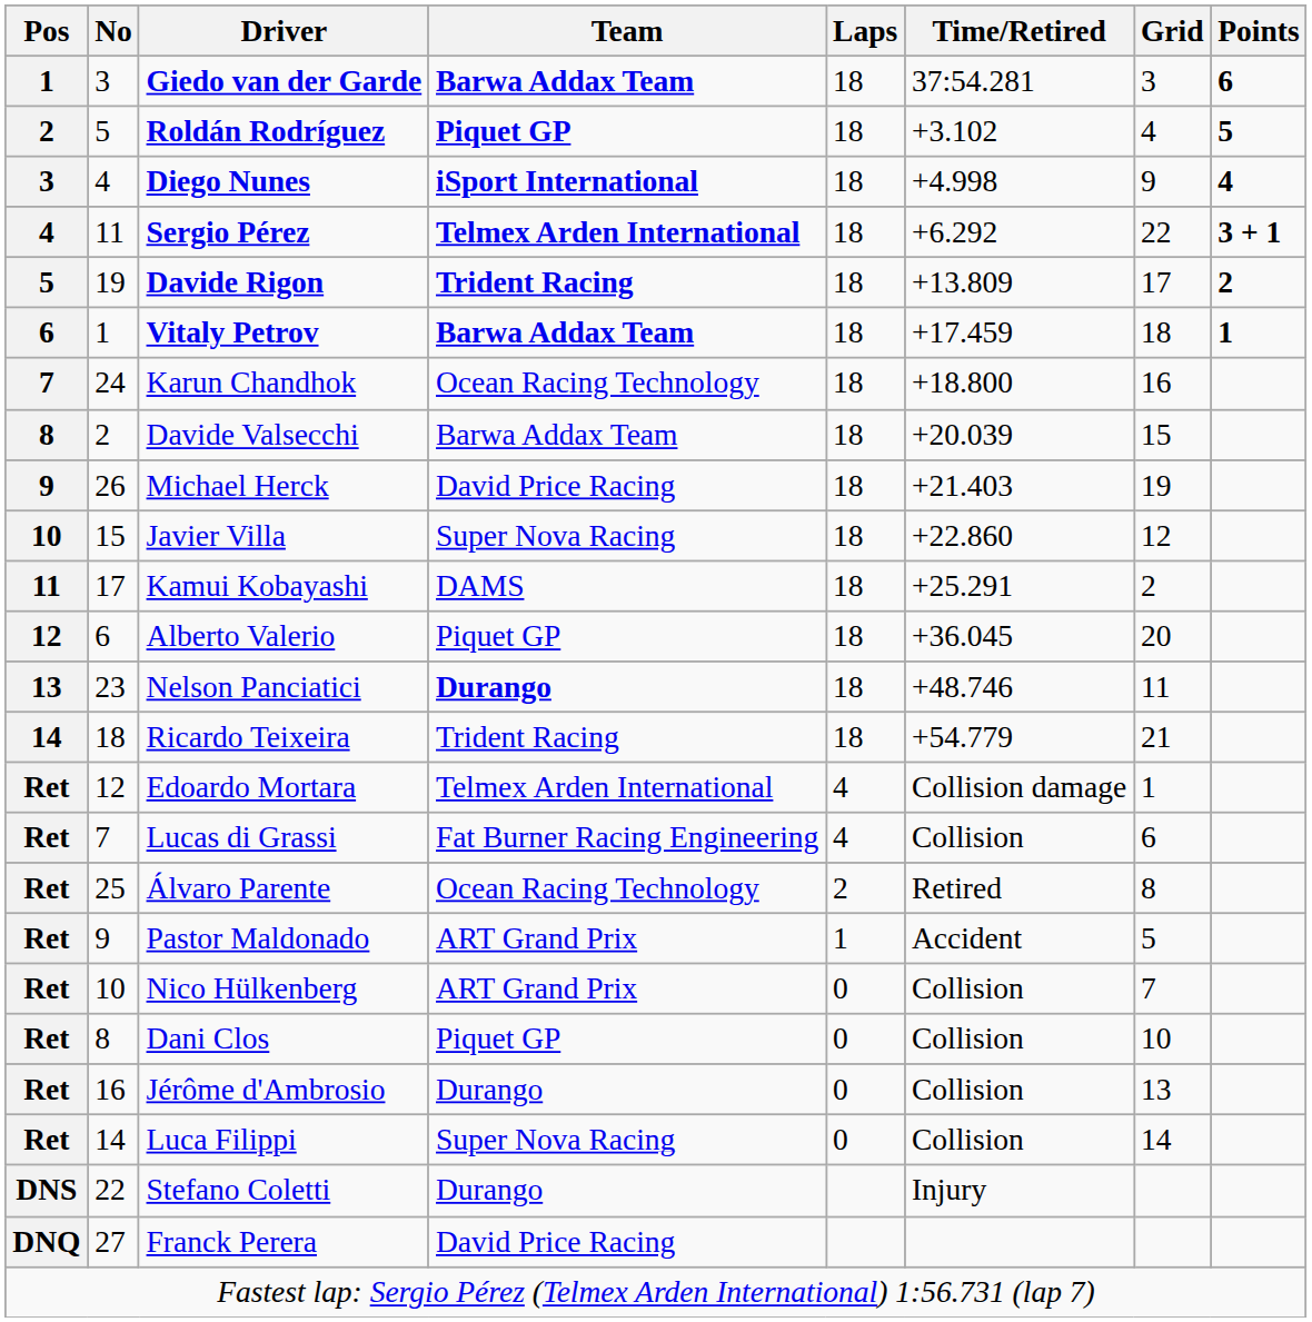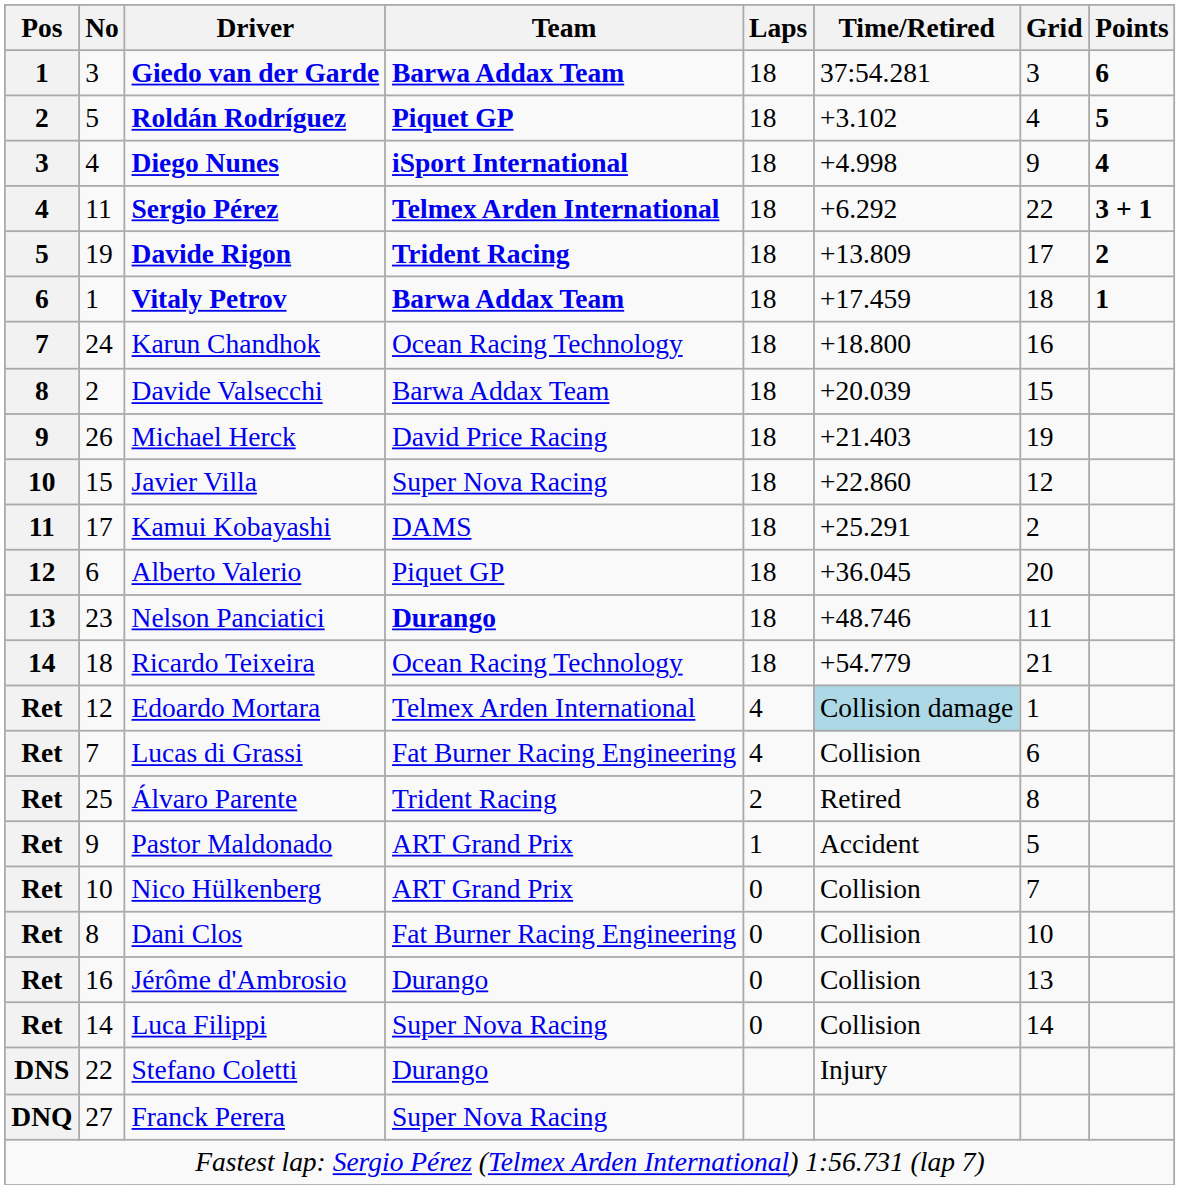 <table class="wikitable" style="font-size:95%">
 <tr>
 <th>Pos</th>
 <th>No</th>
 <th>Driver</th>
 <th>Team</th>
 <th>Laps</th>
 <th>Time/Retired</th>
 <th>Grid</th>
 <th>Points</th>
 </tr>
 <tr>
 <th>1</th>
 <td>3</td>
 <td> <strong><a href='#'>Giedo van der Garde</a></strong></td>
 <td><strong><a href='#'>Barwa Addax Team</a></strong></td>
 <td>18</td>
 <td>37:54.281</td>
 <td>3</td>
 <td><strong>6</strong></td>
 </tr>
 <tr>
 <th>2</th>
 <td>5</td>
 <td> <strong><a href='#'>Roldán Rodríguez</a></strong></td>
 <td><strong><a href='#'>Piquet GP</a></strong></td>
 <td>18</td>
 <td>+3.102</td>
 <td>4</td>
 <td><strong>5</strong></td>
 </tr>
 <tr>
 <th>3</th>
 <td>4</td>
 <td> <strong><a href='#'>Diego Nunes</a></strong></td>
 <td><strong><a href='#'>iSport International</a></strong></td>
 <td>18</td>
 <td>+4.998</td>
 <td>9</td>
 <td><strong>4</strong></td>
 </tr>
 <tr>
 <th>4</th>
 <td>11</td>
 <td> <strong><a href='#'>Sergio Pérez</a></strong></td>
 <td><strong><a href='#'>Telmex Arden International</a></strong></td>
 <td>18</td>
 <td>+6.292</td>
 <td>22</td>
 <td><strong>3 + 1</strong></td>
 </tr>
 <tr>
 <th>5</th>
 <td>19</td>
 <td> <strong><a href='#'>Davide Rigon</a></strong></td>
 <td><strong><a href='#'>Trident Racing</a></strong></td>
 <td>18</td>
 <td>+13.809</td>
 <td>17</td>
 <td><strong>2</strong></td>
 </tr>
 <tr>
 <th>6</th>
 <td>1</td>
 <td> <strong><a href='#'>Vitaly Petrov</a></strong></td>
 <td><strong><a href='#'>Barwa Addax Team</a></strong></td>
 <td>18</td>
 <td>+17.459</td>
 <td>18</td>
 <td><strong>1</strong></td>
 </tr>
 <tr>
 <th>7</th>
 <td>24</td>
 <td> <a href='#'>Karun Chandhok</a></td>
 <td><a href='#'>Ocean Racing Technology</a></td>
 <td>18</td>
 <td>+18.800</td>
 <td>16</td>
 <td></td>
 </tr>
 <tr>
 <th>8</th>
 <td>2</td>
 <td> <a href='#'>Davide Valsecchi</a></td>
 <td><a href='#'>Barwa Addax Team</a></td>
 <td>18</td>
 <td>+20.039</td>
 <td>15</td>
 <td></td>
 </tr>
 <tr>
 <th>9</th>
 <td>26</td>
 <td> <a href='#'>Michael Herck</a></td>
 <td><a href='#'>David Price Racing</a></td>
 <td>18</td>
 <td>+21.403</td>
 <td>19</td>
 <td></td>
 </tr>
 <tr>
 <th>10</th>
 <td>15</td>
 <td> <a href='#'>Javier Villa</a></td>
 <td><a href='#'>Super Nova Racing</a></td>
 <td>18</td>
 <td>+22.860</td>
 <td>12</td>
 <td></td>
 </tr>
 <tr>
 <th>11</th>
 <td>17</td>
 <td> <a href='#'>Kamui Kobayashi</a></td>
 <td><a href='#'>DAMS</a></td>
 <td>18</td>
 <td>+25.291</td>
 <td>2</td>
 <td></td>
 </tr>
 <tr>
 <th>12</th>
 <td>6</td>
 <td> <a href='#'>Alberto Valerio</a></td>
 <td><a href='#'>Piquet GP</a></td>
 <td>18</td>
 <td>+36.045</td>
 <td>20</td>
 <td></td>
 </tr>
 <tr>
 <th>13</th>
 <td>23</td>
 <td> <a href='#'>Nelson Panciatici</a></td>
 <td><strong><a href='#'>Durango</a></strong></td>
 <td>18</td>
 <td>+48.746</td>
 <td>11</td>
 <td></td>
 </tr>
 <tr>
 <th>14</th>
 <td>18</td>
 <td> <a href='#'>Ricardo Teixeira</a></td>
-<td><a href='#'>Trident Racing</a></td>
+<td><a href='#'>Ocean Racing Technology</a></td>
 <td>18</td>
 <td>+54.779</td>
 <td>21</td>
 <td></td>
 </tr>
 <tr>
 <th>Ret</th>
 <td>12</td>
 <td> <a href='#'>Edoardo Mortara</a></td>
 <td><a href='#'>Telmex Arden International</a></td>
 <td>4</td>
-<td>Collision damage</td>
+<td style="background: lightblue;">Collision damage</td>
 <td>1</td>
 <td></td>
 </tr>
 <tr>
 <th>Ret</th>
 <td>7</td>
 <td> <a href='#'>Lucas di Grassi</a></td>
 <td><a href='#'>Fat Burner Racing Engineering</a></td>
 <td>4</td>
 <td>Collision</td>
 <td>6</td>
 <td></td>
 </tr>
 <tr>
 <th>Ret</th>
 <td>25</td>
 <td> <a href='#'>Álvaro Parente</a></td>
-<td><a href='#'>Ocean Racing Technology</a></td>
+<td><a href='#'>Trident Racing</a></td>
 <td>2</td>
 <td>Retired</td>
 <td>8</td>
 <td></td>
 </tr>
 <tr>
 <th>Ret</th>
 <td>9</td>
 <td> <a href='#'>Pastor Maldonado</a></td>
 <td><a href='#'>ART Grand Prix</a></td>
 <td>1</td>
 <td>Accident</td>
 <td>5</td>
 <td></td>
 </tr>
 <tr>
 <th>Ret</th>
 <td>10</td>
 <td> <a href='#'>Nico Hülkenberg</a></td>
 <td><a href='#'>ART Grand Prix</a></td>
 <td>0</td>
 <td>Collision</td>
 <td>7</td>
 <td></td>
 </tr>
 <tr>
 <th>Ret</th>
 <td>8</td>
 <td> <a href='#'>Dani Clos</a></td>
-<td><a href='#'>Piquet GP</a></td>
+<td><a href='#'>Fat Burner Racing Engineering</a></td>
 <td>0</td>
 <td>Collision</td>
 <td>10</td>
 <td></td>
 </tr>
 <tr>
 <th>Ret</th>
 <td>16</td>
 <td> <a href='#'>Jérôme d'Ambrosio</a></td>
 <td><a href='#'>Durango</a></td>
 <td>0</td>
 <td>Collision</td>
 <td>13</td>
 <td></td>
 </tr>
 <tr>
 <th>Ret</th>
 <td>14</td>
 <td> <a href='#'>Luca Filippi</a></td>
 <td><a href='#'>Super Nova Racing</a></td>
 <td>0</td>
 <td>Collision</td>
 <td>14</td>
 <td></td>
 </tr>
 <tr>
 <th>DNS</th>
 <td>22</td>
 <td> <a href='#'>Stefano Coletti</a></td>
 <td><a href='#'>Durango</a></td>
 <td></td>
 <td>Injury</td>
 <td></td>
 <td></td>
 </tr>
 <tr>
 <th>DNQ</th>
 <td>27</td>
 <td> <a href='#'>Franck Perera</a></td>
-<td><a href='#'>David Price Racing</a></td>
+<td><a href='#'>Super Nova Racing</a></td>
 <td></td>
 <td></td>
 <td></td>
 <td></td>
 </tr>
 <tr>
 <td colspan=8 align=center><em>Fastest lap: <a href='#'>Sergio Pérez</a> (<a href='#'>Telmex Arden International</a>) 1:56.731 (lap 7)</em></td>
 </tr>
 </table>
